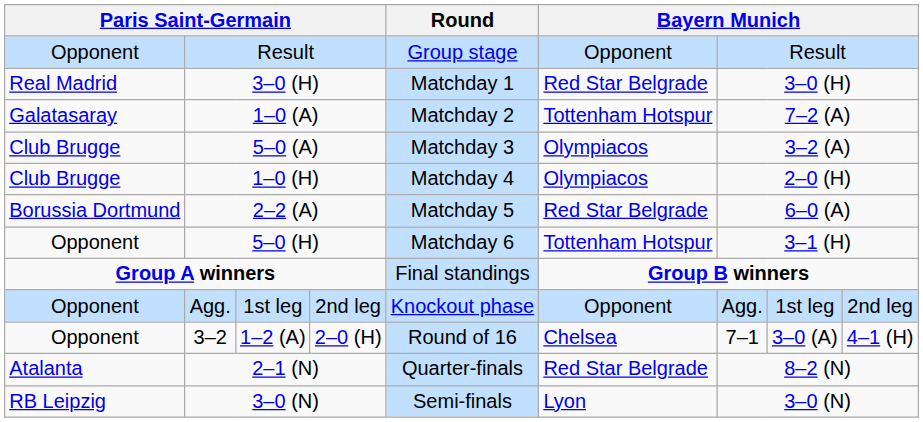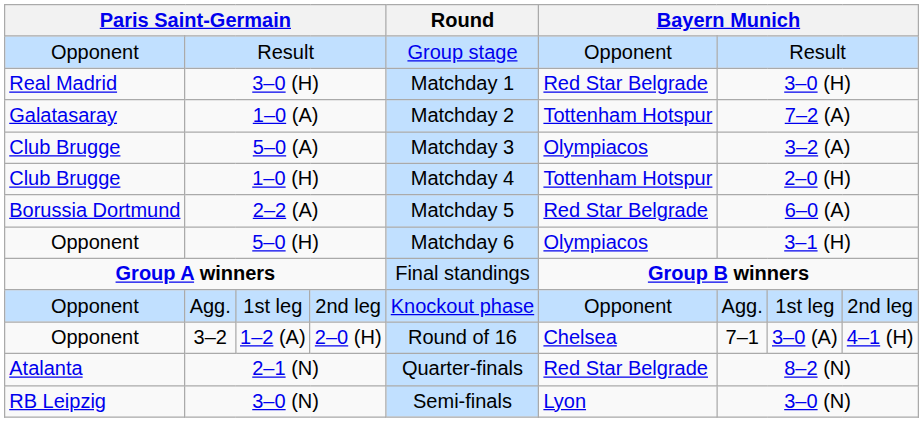 <table class="wikitable" style="text-align:center">
 <tr>
 <th colspan="4"> <a href='#'>Paris Saint-Germain</a></th>
 <th>Round</th>
 <th colspan="4"> <a href='#'>Bayern Munich</a></th>
 </tr>
 <tr style="background:#C1E0FF">
 <td>Opponent</td>
 <td colspan="3">Result</td>
 <td><a href='#'>Group stage</a></td>
 <td>Opponent</td>
 <td colspan="3">Result</td>
 </tr>
 <tr>
 <td style="text-align:left"> <a href='#'>Real Madrid</a></td>
 <td colspan="3"><a href='#'>3–0</a> (H)</td>
 <td style="background:#C1E0FF">Matchday 1</td>
 <td style="text-align:left"> <a href='#'>Red Star Belgrade</a></td>
 <td colspan="3"><a href='#'>3–0</a> (H)</td>
 </tr>
 <tr>
 <td style="text-align:left"> <a href='#'>Galatasaray</a></td>
 <td colspan="3"><a href='#'>1–0</a> (A)</td>
 <td style="background:#C1E0FF">Matchday 2</td>
 <td style="text-align:left"> <a href='#'>Tottenham Hotspur</a></td>
 <td colspan="3"><a href='#'>7–2</a> (A)</td>
 </tr>
 <tr>
 <td style="text-align:left"> <a href='#'>Club Brugge</a></td>
 <td colspan="3"><a href='#'>5–0</a> (A)</td>
 <td style="background:#C1E0FF">Matchday 3</td>
 <td style="text-align:left"> <a href='#'>Olympiacos</a></td>
 <td colspan="3"><a href='#'>3–2</a> (A)</td>
 </tr>
 <tr>
 <td style="text-align:left"> <a href='#'>Club Brugge</a></td>
 <td colspan="3"><a href='#'>1–0</a> (H)</td>
 <td style="background:#C1E0FF">Matchday 4</td>
-<td style="text-align:left"> <a href='#'>Olympiacos</a></td>
+<td style="text-align:left"> <a href='#'>Tottenham Hotspur</a></td>
 <td colspan="3"><a href='#'>2–0</a> (H)</td>
 </tr>
 <tr>
 <td style="text-align:left"> <a href='#'>Borussia Dortmund</a></td>
 <td colspan="3"><a href='#'>2–2</a> (A)</td>
 <td style="background:#C1E0FF">Matchday 5</td>
 <td style="text-align:left"> <a href='#'>Red Star Belgrade</a></td>
 <td colspan="3"><a href='#'>6–0</a> (A)</td>
 </tr>
 <tr>
 <td>Opponent</td>
 <td colspan="3"><a href='#'>5–0</a> (H)</td>
 <td style="background:#C1E0FF">Matchday 6</td>
-<td style="text-align:left"> <a href='#'>Tottenham Hotspur</a></td>
+<td style="text-align:left"> <a href='#'>Olympiacos</a></td>
 <td colspan="3"><a href='#'>3–1</a> (H)</td>
 </tr>
 <tr>
 <td colspan="4" style="vertical-align:top"><strong><a href='#'>Group A</a> winners</strong><br></td>
 <td style="background:#C1E0FF">Final standings</td>
 <td colspan="4" style="vertical-align:top"><strong><a href='#'>Group B</a> winners</strong><br></td>
 </tr>
 <tr style="background:#C1E0FF">
 <td>Opponent</td>
 <td>Agg.</td>
 <td>1st leg</td>
 <td>2nd leg</td>
 <td><a href='#'>Knockout phase</a></td>
 <td>Opponent</td>
 <td>Agg.</td>
 <td>1st leg</td>
 <td>2nd leg</td>
 </tr>
 <tr>
 <td>Opponent</td>
 <td>3–2</td>
 <td><a href='#'>1–2</a> (A)</td>
 <td><a href='#'>2–0</a> (H)</td>
 <td style="background:#C1E0FF">Round of 16</td>
 <td style="text-align:left"> <a href='#'>Chelsea</a></td>
 <td>7–1</td>
 <td><a href='#'>3–0</a> (A)</td>
 <td><a href='#'>4–1</a> (H)</td>
 </tr>
 <tr>
 <td style="text-align:left"> <a href='#'>Atalanta</a></td>
 <td colspan="3"><a href='#'>2–1</a> (N)</td>
 <td style="background:#C1E0FF">Quarter-finals</td>
 <td style="text-align:left"> <a href='#'>Red Star Belgrade</a></td>
 <td colspan="3"><a href='#'>8–2</a> (N)</td>
 </tr>
 <tr>
 <td style="text-align:left"> <a href='#'>RB Leipzig</a></td>
 <td colspan="3"><a href='#'>3–0</a> (N)</td>
 <td style="background:#C1E0FF">Semi-finals</td>
 <td style="text-align:left"> <a href='#'>Lyon</a></td>
 <td colspan="3"><a href='#'>3–0</a> (N)</td>
 </tr>
 </table>
